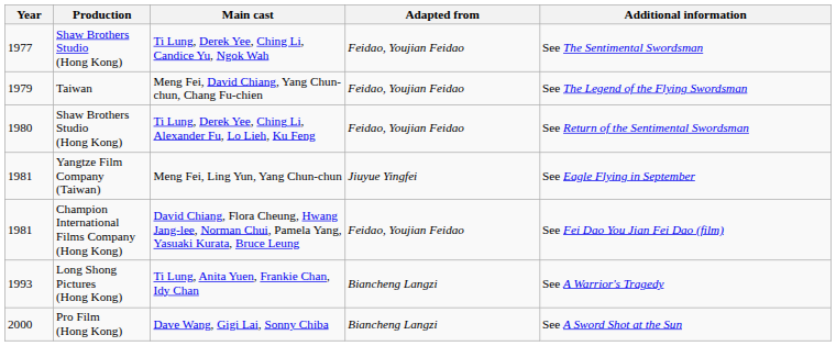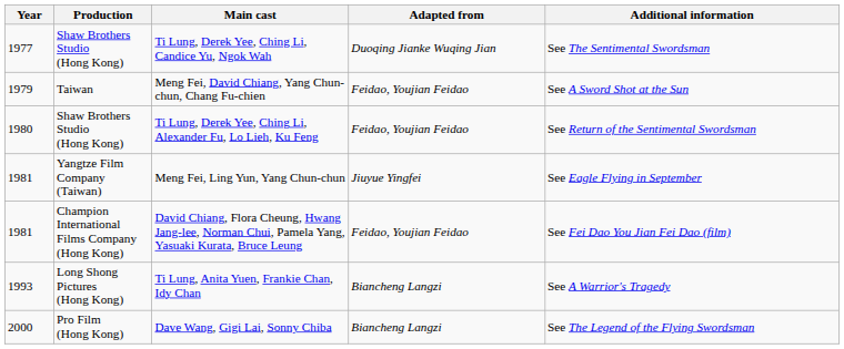 <table class="wikitable" width=85%>
 <tr>
 <th width=5%>Year</th>
 <th width=10%>Production</th>
 <th width=20%>Main cast</th>
 <th width=20%>Adapted from</th>
 <th width=30%>Additional information</th>
 </tr>
 <tr>
 <td>1977</td>
 <td><a href='#'>Shaw Brothers Studio</a><br>(Hong Kong)</td>
 <td><a href='#'>Ti Lung</a>, <a href='#'>Derek Yee</a>, <a href='#'>Ching Li</a>, <a href='#'>Candice Yu</a>, <a href='#'>Ngok Wah</a></td>
-<td><em>Feidao, Youjian Feidao</em></td>
+<td><em>Duoqing Jianke Wuqing Jian</em></td>
 <td>See <em><a href='#'>The Sentimental Swordsman</a></em></td>
 </tr>
 <tr>
 <td>1979</td>
 <td>Taiwan</td>
 <td>Meng Fei, <a href='#'>David Chiang</a>, Yang Chun-chun, Chang Fu-chien</td>
 <td><em>Feidao, Youjian Feidao</em></td>
-<td>See <em><a href='#'>The Legend of the Flying Swordsman</a></em></td>
+<td>See <em><a href='#'>A Sword Shot at the Sun</a></em></td>
 </tr>
 <tr>
 <td>1980</td>
 <td>Shaw Brothers Studio<br>(Hong Kong)</td>
 <td><a href='#'>Ti Lung</a>, <a href='#'>Derek Yee</a>, <a href='#'>Ching Li</a>, <a href='#'>Alexander Fu</a>, <a href='#'>Lo Lieh</a>, <a href='#'>Ku Feng</a></td>
 <td><em>Feidao, Youjian Feidao</em></td>
 <td>See <em><a href='#'>Return of the Sentimental Swordsman</a></em></td>
 </tr>
 <tr>
 <td>1981</td>
 <td>Yangtze Film Company<br>(Taiwan)</td>
 <td>Meng Fei, Ling Yun, Yang Chun-chun</td>
 <td><em>Jiuyue Yingfei</em></td>
 <td>See <em><a href='#'>Eagle Flying in September</a></em></td>
 </tr>
 <tr>
 <td>1981</td>
 <td>Champion International Films Company<br>(Hong Kong)</td>
 <td><a href='#'>David Chiang</a>, Flora Cheung, <a href='#'>Hwang Jang-lee</a>, <a href='#'>Norman Chui</a>, Pamela Yang, <a href='#'>Yasuaki Kurata</a>, <a href='#'>Bruce Leung</a></td>
 <td><em>Feidao, Youjian Feidao</em></td>
 <td>See <em><a href='#'>Fei Dao You Jian Fei Dao (film)</a></em></td>
 </tr>
 <tr>
 <td>1993</td>
 <td>Long Shong Pictures<br>(Hong Kong)</td>
 <td><a href='#'>Ti Lung</a>, <a href='#'>Anita Yuen</a>, <a href='#'>Frankie Chan</a>, <a href='#'>Idy Chan</a></td>
 <td><em>Biancheng Langzi</em></td>
 <td>See <em><a href='#'>A Warrior's Tragedy</a></em></td>
 </tr>
 <tr>
 <td>2000</td>
 <td>Pro Film<br>(Hong Kong)</td>
 <td><a href='#'>Dave Wang</a>, <a href='#'>Gigi Lai</a>, <a href='#'>Sonny Chiba</a></td>
 <td><em>Biancheng Langzi</em></td>
-<td>See <em><a href='#'>A Sword Shot at the Sun</a></em></td>
+<td>See <em><a href='#'>The Legend of the Flying Swordsman</a></em></td>
 </tr>
 </table>
